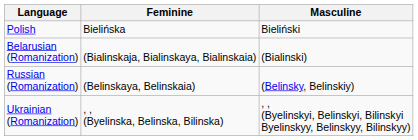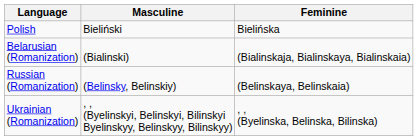 <table class="wikitable">
 <tr>
 <th>Language</th>
+<th>Masculine</th>
 <th>Feminine</th>
-<th>Masculine</th>
 </tr>
 <tr>
 <td><a href='#'>Polish</a></td>
+<td>Bieliński</td>
 <td>Bielińska</td>
-<td>Bieliński</td>
 </tr>
 <tr>
 <td><a href='#'>Belarusian</a> <br>(<a href='#'>Romanization</a>)</td>
+<td><br>(Bialinski)</td>
 <td><br> (Bialinskaja, Bialinskaya, Bialinskaia)</td>
-<td><br>(Bialinski)</td>
 </tr>
 <tr>
 <td><a href='#'>Russian</a> <br>(<a href='#'>Romanization</a>)</td>
+<td><br> (<a href='#'>Belinsky</a>, Belinskiy)</td>
 <td><br> (Belinskaya, Belinskaia)</td>
-<td><br> (<a href='#'>Belinsky</a>, Belinskiy)</td>
 </tr>
 <tr>
 <td><a href='#'>Ukrainian</a> <br>(<a href='#'>Romanization</a>)</td>
+<td>, , <br> (Byelinskyi, Belinskyi, Bilinskyi <br>Byelinskyy, Belinskyy, Bilinskyy)</td>
 <td>, ,  <br> (Byelinska, Belinska, Bilinska)</td>
-<td>, , <br> (Byelinskyi, Belinskyi, Bilinskyi <br>Byelinskyy, Belinskyy, Bilinskyy)</td>
 </tr>
 </table>
